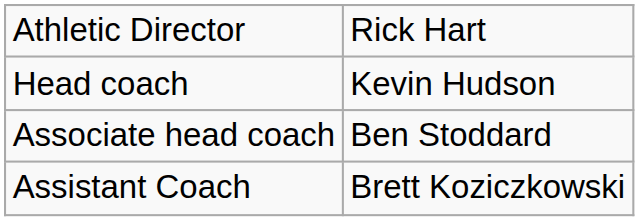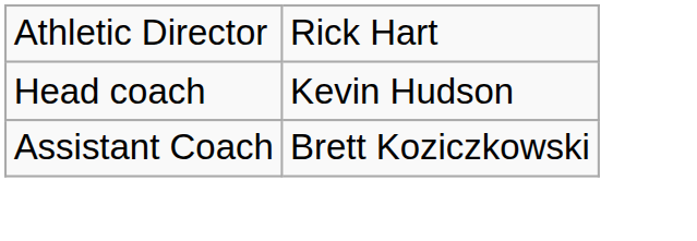 <table class="wikitable">
 <tr>
 <td>Athletic Director</td>
 <td>Rick Hart</td>
 </tr>
 <tr>
 <td>Head coach</td>
 <td>Kevin Hudson</td>
 </tr>
 <tr>
-<td>Associate head coach</td>
-<td>Ben Stoddard</td>
-</tr>
-<tr>
 <td>Assistant Coach</td>
 <td>Brett Koziczkowski</td>
 </tr>
 </table>
